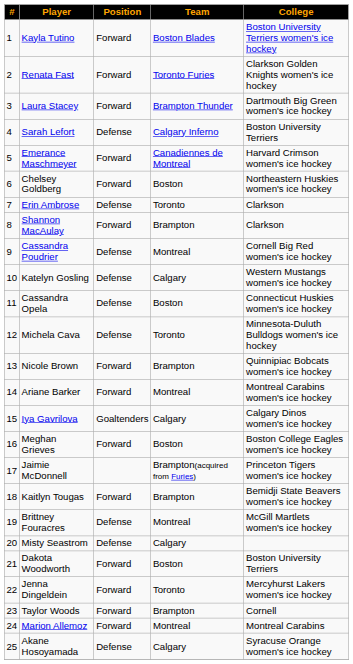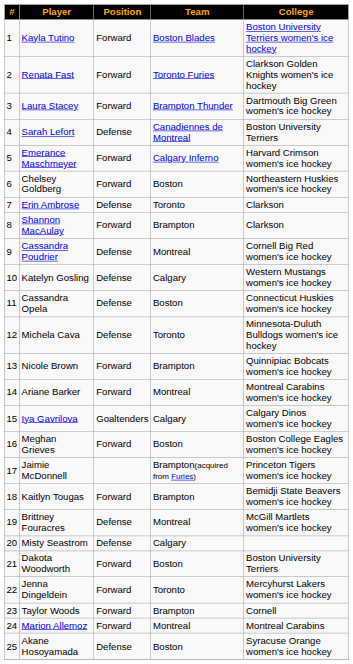 <table class="wikitable" width="65%">
 <tr align="center">
 <th style="background:black;color:orange;">#</th>
 <th style="background:black;color:orange;">Player</th>
 <th style="background:black;color:orange;">Position</th>
 <th style="background:black;color:orange;">Team</th>
 <th style="background:black;color:orange;">College</th>
 </tr>
 <tr>
 <td>1</td>
 <td><a href='#'>Kayla Tutino</a></td>
 <td>Forward</td>
 <td><a href='#'>Boston Blades</a></td>
 <td><a href='#'>Boston University Terriers women's ice hockey</a></td>
 </tr>
 <tr>
 <td>2</td>
 <td><a href='#'>Renata Fast</a></td>
 <td>Forward</td>
 <td><a href='#'>Toronto Furies</a></td>
 <td>Clarkson Golden Knights women's ice hockey</td>
 </tr>
 <tr>
 <td>3</td>
 <td><a href='#'>Laura Stacey</a></td>
 <td>Forward</td>
 <td><a href='#'>Brampton Thunder</a></td>
 <td>Dartmouth Big Green women's ice hockey</td>
 </tr>
 <tr>
 <td>4</td>
 <td><a href='#'>Sarah Lefort</a></td>
 <td>Defense</td>
-<td><a href='#'>Calgary Inferno</a></td>
+<td><a href='#'>Canadiennes de Montreal</a></td>
 <td>Boston University Terriers</td>
 </tr>
 <tr>
 <td>5</td>
 <td><a href='#'>Emerance Maschmeyer</a></td>
 <td>Forward</td>
-<td><a href='#'>Canadiennes de Montreal</a></td>
+<td><a href='#'>Calgary Inferno</a></td>
 <td>Harvard Crimson women's ice hockey</td>
 </tr>
 <tr>
 <td>6</td>
 <td>Chelsey Goldberg</td>
 <td>Forward</td>
 <td>Boston</td>
 <td>Northeastern Huskies women's ice hockey</td>
 </tr>
 <tr>
 <td>7</td>
 <td><a href='#'>Erin Ambrose</a></td>
 <td>Defense</td>
 <td>Toronto</td>
 <td>Clarkson</td>
 </tr>
 <tr>
 <td>8</td>
 <td><a href='#'>Shannon MacAulay</a></td>
 <td>Forward</td>
 <td>Brampton</td>
 <td>Clarkson</td>
 </tr>
 <tr>
 <td>9</td>
 <td><a href='#'>Cassandra Poudrier</a></td>
 <td>Defense</td>
 <td>Montreal</td>
 <td>Cornell Big Red women's ice hockey</td>
 </tr>
 <tr>
 <td>10</td>
 <td>Katelyn Gosling</td>
 <td>Defense</td>
 <td>Calgary</td>
 <td>Western Mustangs women's ice hockey</td>
 </tr>
 <tr>
 <td>11</td>
 <td>Cassandra Opela</td>
 <td>Defense</td>
 <td>Boston</td>
 <td>Connecticut Huskies women's ice hockey</td>
 </tr>
 <tr>
 <td>12</td>
 <td>Michela Cava</td>
 <td>Defense</td>
 <td>Toronto</td>
 <td>Minnesota-Duluth Bulldogs women's ice hockey</td>
 </tr>
 <tr>
 <td>13</td>
 <td>Nicole Brown</td>
 <td>Forward</td>
 <td>Brampton</td>
 <td>Quinnipiac Bobcats women's ice hockey</td>
 </tr>
 <tr>
 <td>14</td>
 <td>Ariane Barker</td>
 <td>Forward</td>
 <td>Montreal</td>
 <td>Montreal Carabins women's ice hockey</td>
 </tr>
 <tr>
 <td>15</td>
 <td><a href='#'>Iya Gavrilova</a></td>
 <td>Goaltenders</td>
 <td>Calgary</td>
 <td>Calgary Dinos women's ice hockey</td>
 </tr>
 <tr>
 <td>16</td>
 <td>Meghan Grieves</td>
 <td>Forward</td>
 <td>Boston</td>
 <td>Boston College Eagles women's ice hockey</td>
 </tr>
 <tr>
 <td>17</td>
 <td>Jaimie McDonnell</td>
 <td></td>
 <td>Brampton<small>(acquired from <a href='#'>Furies</a>)</small></td>
 <td>Princeton Tigers women's ice hockey</td>
 </tr>
 <tr>
 <td>18</td>
 <td>Kaitlyn Tougas</td>
 <td>Forward</td>
 <td>Brampton</td>
 <td>Bemidji State Beavers women's ice hockey</td>
 </tr>
 <tr>
 <td>19</td>
 <td>Brittney Fouracres</td>
 <td>Defense</td>
 <td>Montreal</td>
 <td>McGill Martlets women's ice hockey</td>
 </tr>
 <tr>
 <td>20</td>
 <td>Misty Seastrom</td>
 <td>Defense</td>
 <td>Calgary</td>
 <td></td>
 </tr>
 <tr>
 <td>21</td>
 <td>Dakota Woodworth</td>
 <td>Forward</td>
 <td>Boston</td>
 <td>Boston University Terriers</td>
 </tr>
 <tr>
 <td>22</td>
 <td>Jenna Dingeldein</td>
 <td>Forward</td>
 <td>Toronto</td>
 <td>Mercyhurst Lakers women's ice hockey</td>
 </tr>
 <tr>
 <td>23</td>
 <td>Taylor Woods</td>
 <td>Forward</td>
 <td>Brampton</td>
 <td>Cornell</td>
 </tr>
 <tr>
 <td>24</td>
 <td><a href='#'>Marion Allemoz</a></td>
 <td>Forward</td>
 <td>Montreal</td>
 <td>Montreal Carabins</td>
 </tr>
 <tr>
 <td>25</td>
 <td>Akane Hosoyamada</td>
 <td>Defense</td>
-<td>Calgary</td>
+<td>Boston</td>
 <td>Syracuse Orange women's ice hockey</td>
 </tr>
 <tr>
 </tr>
 </table>
